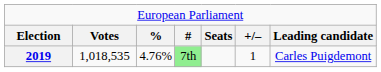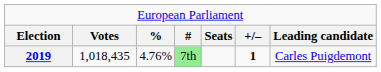 <table class="wikitable" style="font-size:95%; text-align:center;">
 <tr>
 <td colspan="7"><a href='#'>European Parliament</a></td>
 </tr>
 <tr>
 <th width="75">Election</th>
 <th width="70">Votes</th>
 <th width="35">%</th>
 <th width="25">#</th>
 <th>Seats</th>
 <th width="35">+/–</th>
 <th>Leading candidate</th>
 </tr>
 <tr>
 <th><a href='#'>2019</a></th>
-<td>1,018,535</td>
+<td>1,018,435</td>
 <td>4.76%</td>
 <td style="background: lightgreen;">7th</td>
 <td></td>
-<td>1</td>
+<td><strong>1</strong></td>
 <td><a href='#'>Carles Puigdemont</a></td>
 </tr>
 </table>
